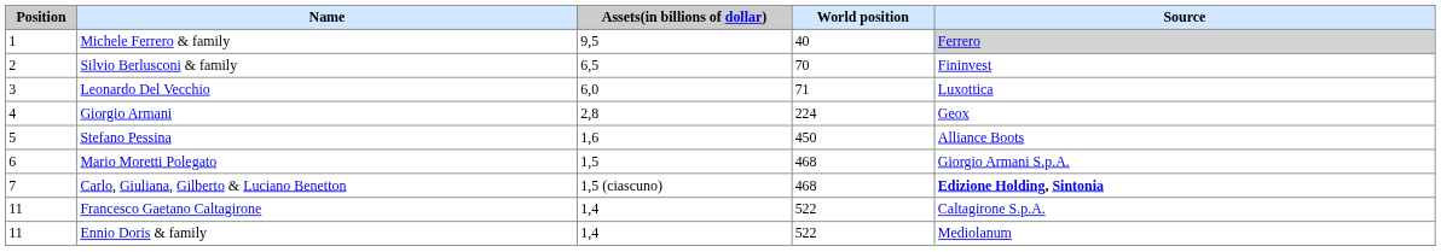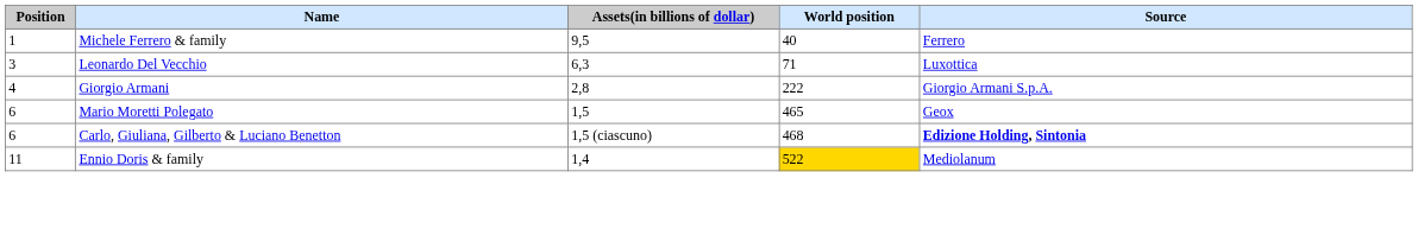 <table border=1 style="border-collapse:collapse; font-size:90%;" cellpadding=3 cellspacing=0 width=90%>
 <tr>
 <td align="center" bgcolor="#CCCCCC" width="5%"><strong>Position</strong></td>
 <td bgcolor="#D0E7FF" align="center" width="35%"><strong>Name</strong></td>
 <td bgcolor="#cccccc" align="center" width="15%"><strong>Assets(in billions of <a href='#'>dollar</a>)</strong></td>
 <td bgcolor="#D0E7FF" align="center" width="10%"><strong>World position</strong></td>
 <td bgcolor="#D0E7FF" align="center" width="35%"><strong>Source</strong></td>
 </tr>
 <tr>
 <td>1</td>
 <td><a href='#'>Michele Ferrero</a> & family</td>
 <td>9,5</td>
 <td>40</td>
-<td style="background: lightgrey;"><a href='#'>Ferrero</a></td>
-</tr>
-<tr>
-<td>2</td>
-<td><a href='#'>Silvio Berlusconi</a> & family</td>
-<td>6,5</td>
-<td>70</td>
-<td><a href='#'>Fininvest</a></td>
+<td><a href='#'>Ferrero</a></td>
 </tr>
 <tr>
 <td>3</td>
 <td><a href='#'>Leonardo Del Vecchio</a></td>
-<td>6,0</td>
+<td>6,3</td>
 <td>71</td>
 <td><a href='#'>Luxottica</a></td>
 </tr>
 <tr>
 <td>4</td>
 <td><a href='#'>Giorgio Armani</a></td>
 <td>2,8</td>
-<td>224</td>
-<td><a href='#'>Geox</a></td>
-</tr>
-<tr>
-<td>5</td>
-<td><a href='#'>Stefano Pessina</a></td>
-<td>1,6</td>
-<td>450</td>
-<td><a href='#'>Alliance Boots</a></td>
+<td>222</td>
+<td><a href='#'>Giorgio Armani S.p.A.</a></td>
 </tr>
 <tr>
 <td>6</td>
 <td><a href='#'>Mario Moretti Polegato</a></td>
 <td>1,5</td>
-<td>468</td>
-<td><a href='#'>Giorgio Armani S.p.A.</a></td>
+<td>465</td>
+<td><a href='#'>Geox</a></td>
 </tr>
 <tr>
-<td>7</td>
+<td>6</td>
 <td><a href='#'>Carlo</a>, <a href='#'>Giuliana</a>, <a href='#'>Gilberto</a> & <a href='#'>Luciano Benetton</a></td>
 <td>1,5 (ciascuno)</td>
 <td>468</td>
 <td><strong><a href='#'>Edizione Holding</a>, <a href='#'>Sintonia</a></strong></td>
 </tr>
 <tr>
 <td>11</td>
-<td><a href='#'>Francesco Gaetano Caltagirone</a></td>
-<td>1,4</td>
-<td>522</td>
-<td><a href='#'>Caltagirone S.p.A.</a></td>
-</tr>
-<tr>
-<td>11</td>
 <td><a href='#'>Ennio Doris</a> & family</td>
 <td>1,4</td>
-<td>522</td>
+<td style="background: gold;">522</td>
 <td><a href='#'>Mediolanum</a></td>
 </tr>
 </table>
